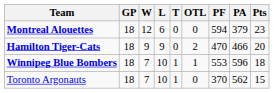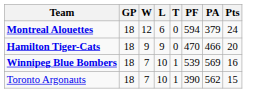 <table class="wikitable">
 <tr>
 <th>Team</th>
 <th>GP</th>
 <th>W</th>
 <th>L</th>
 <th>T</th>
-<th>OTL</th>
 <th>PF</th>
 <th>PA</th>
 <th>Pts</th>
 </tr>
 <tr align="center">
 <td align="left"><strong><a href='#'>Montreal Alouettes</a></strong></td>
 <td>18</td>
 <td>12</td>
 <td>6</td>
 <td>0</td>
-<td>0</td>
 <td>594</td>
 <td>379</td>
-<td>23</td>
+<td>24</td>
 </tr>
 <tr align="center">
 <td align="left"><strong><a href='#'>Hamilton Tiger-Cats</a></strong></td>
 <td>18</td>
 <td>9</td>
 <td>9</td>
 <td>0</td>
-<td>2</td>
 <td>470</td>
 <td>466</td>
 <td>20</td>
 </tr>
 <tr align="center">
 <td align="left"><strong><a href='#'>Winnipeg Blue Bombers</a></strong></td>
 <td>18</td>
 <td>7</td>
 <td>10</td>
 <td>1</td>
-<td>1</td>
-<td>553</td>
-<td>596</td>
-<td>18</td>
+<td>539</td>
+<td>569</td>
+<td>16</td>
 </tr>
 <tr align="center">
 <td align="left"><a href='#'>Toronto Argonauts</a></td>
 <td>18</td>
 <td>7</td>
 <td>10</td>
 <td>1</td>
-<td>0</td>
-<td>370</td>
+<td>390</td>
 <td>562</td>
 <td>15</td>
 </tr>
 </table>
